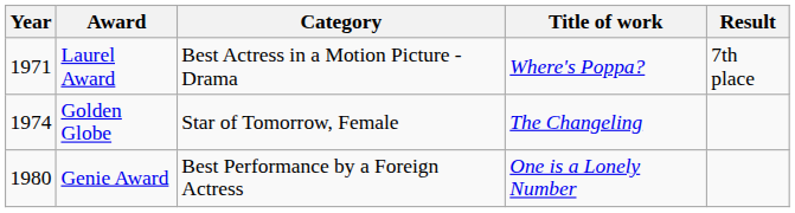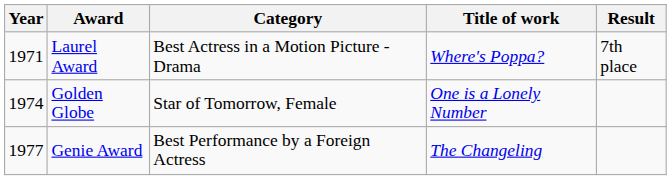 <table class="wikitable sortable">
 <tr>
 <th>Year</th>
 <th>Award</th>
 <th>Category</th>
 <th>Title of work</th>
 <th>Result</th>
 </tr>
 <tr>
 <td>1971</td>
 <td><a href='#'>Laurel Award</a></td>
 <td>Best Actress in a Motion Picture - Drama</td>
 <td><em><a href='#'>Where's Poppa?</a></em></td>
 <td>7th place</td>
 </tr>
 <tr>
 <td>1974</td>
 <td><a href='#'>Golden Globe</a></td>
 <td>Star of Tomorrow, Female</td>
+<td><em><a href='#'>One is a Lonely Number</a></em></td>
+<td></td>
+</tr>
+<tr>
+<td>1977</td>
+<td><a href='#'>Genie Award</a></td>
+<td>Best Performance by a Foreign Actress</td>
 <td><em><a href='#'>The Changeling</a></em></td>
 <td></td>
 </tr>
-<tr>
-<td>1980</td>
-<td><a href='#'>Genie Award</a></td>
-<td>Best Performance by a Foreign Actress</td>
-<td><em><a href='#'>One is a Lonely Number</a></em></td>
-<td></td>
-</tr>
 </table>
